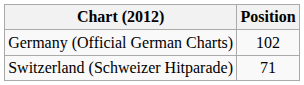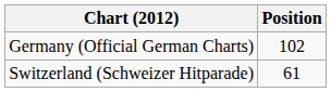 <table class="wikitable sortable plainrowheaders">
 <tr>
 <th>Chart (2012)</th>
 <th>Position</th>
 </tr>
 <tr>
 <td>Germany (Official German Charts)</td>
 <td style="text-align:center;">102</td>
 </tr>
 <tr>
 <td>Switzerland (Schweizer Hitparade)</td>
-<td style="text-align:center;">71</td>
+<td style="text-align:center;">61</td>
 </tr>
 </table>
